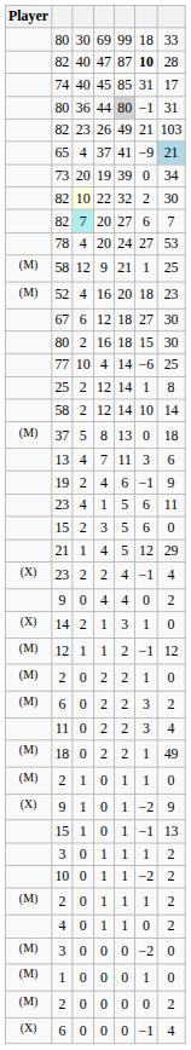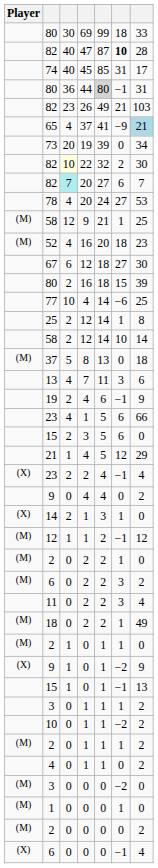 <table class="wikitable sortable" style="text-align:center;">
 <tr>
 <th>Player</th>
 <th></th>
 <th></th>
 <th></th>
 <th></th>
 <th data-sort-type="number"></th>
 <th></th>
 </tr>
 <tr>
 <td></td>
 <td>80</td>
 <td>30</td>
 <td>69</td>
 <td>99</td>
 <td>18</td>
 <td>33</td>
 </tr>
 <tr>
 <td></td>
 <td>82</td>
 <td>40</td>
 <td>47</td>
 <td>87</td>
 <td><strong>10</strong></td>
 <td>28</td>
 </tr>
 <tr>
 <td></td>
 <td>74</td>
 <td>40</td>
 <td>45</td>
 <td>85</td>
 <td>31</td>
 <td>17</td>
 </tr>
 <tr>
 <td></td>
 <td>80</td>
 <td>36</td>
 <td>44</td>
 <td style="background: lightgrey;">80</td>
 <td>−1</td>
 <td>31</td>
 </tr>
 <tr>
 <td></td>
 <td>82</td>
 <td>23</td>
 <td>26</td>
 <td>49</td>
 <td>21</td>
 <td>103</td>
 </tr>
 <tr>
 <td></td>
 <td>65</td>
 <td>4</td>
 <td>37</td>
 <td>41</td>
 <td>−9</td>
 <td style="background: lightblue;">21</td>
 </tr>
 <tr>
 <td></td>
 <td>73</td>
 <td>20</td>
 <td>19</td>
 <td>39</td>
 <td>0</td>
 <td>34</td>
 </tr>
 <tr>
 <td></td>
 <td>82</td>
 <td style="background: lightyellow;">10</td>
 <td>22</td>
 <td>32</td>
 <td>2</td>
 <td>30</td>
 </tr>
 <tr>
 <td></td>
 <td>82</td>
 <td style="background: paleturquoise;">7</td>
 <td>20</td>
 <td>27</td>
 <td>6</td>
 <td>7</td>
 </tr>
 <tr>
 <td></td>
 <td>78</td>
 <td>4</td>
 <td>20</td>
 <td>24</td>
 <td>27</td>
 <td>53</td>
 </tr>
 <tr>
 <td> <sup>(M)</sup></td>
 <td>58</td>
 <td>12</td>
 <td>9</td>
 <td>21</td>
 <td>1</td>
 <td>25</td>
 </tr>
 <tr>
 <td> <sup>(M)</sup></td>
 <td>52</td>
 <td>4</td>
 <td>16</td>
 <td>20</td>
 <td>18</td>
 <td>23</td>
 </tr>
 <tr>
 <td></td>
 <td>67</td>
 <td>6</td>
 <td>12</td>
 <td>18</td>
 <td>27</td>
 <td>30</td>
 </tr>
 <tr>
 <td></td>
 <td>80</td>
 <td>2</td>
 <td>16</td>
 <td>18</td>
 <td>15</td>
-<td>30</td>
+<td>39</td>
 </tr>
 <tr>
 <td></td>
 <td>77</td>
 <td>10</td>
 <td>4</td>
 <td>14</td>
 <td>−6</td>
 <td>25</td>
 </tr>
 <tr>
 <td></td>
 <td>25</td>
 <td>2</td>
 <td>12</td>
 <td>14</td>
 <td>1</td>
 <td>8</td>
 </tr>
 <tr>
 <td></td>
 <td>58</td>
 <td>2</td>
 <td>12</td>
 <td>14</td>
 <td>10</td>
 <td>14</td>
 </tr>
 <tr>
 <td> <sup>(M)</sup></td>
 <td>37</td>
 <td>5</td>
 <td>8</td>
 <td>13</td>
 <td>0</td>
 <td>18</td>
 </tr>
 <tr>
 <td></td>
 <td>13</td>
 <td>4</td>
 <td>7</td>
 <td>11</td>
 <td>3</td>
 <td>6</td>
 </tr>
 <tr>
 <td></td>
 <td>19</td>
 <td>2</td>
 <td>4</td>
 <td>6</td>
 <td>−1</td>
 <td>9</td>
 </tr>
 <tr>
 <td></td>
 <td>23</td>
 <td>4</td>
 <td>1</td>
 <td>5</td>
 <td>6</td>
-<td>11</td>
+<td>66</td>
 </tr>
 <tr>
 <td> </td>
 <td>15</td>
 <td>2</td>
 <td>3</td>
 <td>5</td>
 <td>6</td>
 <td>0</td>
 </tr>
 <tr>
 <td></td>
 <td>21</td>
 <td>1</td>
 <td>4</td>
 <td>5</td>
 <td>12</td>
 <td>29</td>
 </tr>
 <tr>
 <td> <sup>(X)</sup></td>
 <td>23</td>
 <td>2</td>
 <td>2</td>
 <td>4</td>
 <td>−1</td>
 <td>4</td>
 </tr>
 <tr>
 <td></td>
 <td>9</td>
 <td>0</td>
 <td>4</td>
 <td>4</td>
 <td>0</td>
 <td>2</td>
 </tr>
 <tr>
 <td> <sup>(X)</sup></td>
 <td>14</td>
 <td>2</td>
 <td>1</td>
 <td>3</td>
 <td>1</td>
 <td>0</td>
 </tr>
 <tr>
 <td> <sup>(M)</sup></td>
 <td>12</td>
 <td>1</td>
 <td>1</td>
 <td>2</td>
 <td>−1</td>
 <td>12</td>
 </tr>
 <tr>
 <td> <sup>(M)</sup></td>
 <td>2</td>
 <td>0</td>
 <td>2</td>
 <td>2</td>
 <td>1</td>
 <td>0</td>
 </tr>
 <tr>
 <td> <sup>(M)</sup></td>
 <td>6</td>
 <td>0</td>
 <td>2</td>
 <td>2</td>
 <td>3</td>
 <td>2</td>
 </tr>
 <tr>
 <td> </td>
 <td>11</td>
 <td>0</td>
 <td>2</td>
 <td>2</td>
 <td>3</td>
 <td>4</td>
 </tr>
 <tr>
 <td> <sup>(M)</sup></td>
 <td>18</td>
 <td>0</td>
 <td>2</td>
 <td>2</td>
 <td>1</td>
 <td>49</td>
 </tr>
 <tr>
 <td> <sup>(M)</sup></td>
 <td>2</td>
 <td>1</td>
 <td>0</td>
 <td>1</td>
 <td>1</td>
 <td>0</td>
 </tr>
 <tr>
 <td> <sup>(X)</sup></td>
 <td>9</td>
 <td>1</td>
 <td>0</td>
 <td>1</td>
 <td>−2</td>
 <td>9</td>
 </tr>
 <tr>
 <td></td>
 <td>15</td>
 <td>1</td>
 <td>0</td>
 <td>1</td>
 <td>−1</td>
 <td>13</td>
 </tr>
 <tr>
 <td></td>
 <td>3</td>
 <td>0</td>
 <td>1</td>
 <td>1</td>
 <td>1</td>
 <td>2</td>
 </tr>
 <tr>
 <td> </td>
 <td>10</td>
 <td>0</td>
 <td>1</td>
 <td>1</td>
 <td>−2</td>
 <td>2</td>
 </tr>
 <tr>
 <td> <sup>(M)</sup></td>
 <td>2</td>
 <td>0</td>
 <td>1</td>
 <td>1</td>
 <td>1</td>
 <td>2</td>
 </tr>
 <tr>
 <td> </td>
 <td>4</td>
 <td>0</td>
 <td>1</td>
 <td>1</td>
 <td>0</td>
 <td>2</td>
 </tr>
 <tr>
 <td> <sup>(M)</sup></td>
 <td>3</td>
 <td>0</td>
 <td>0</td>
 <td>0</td>
 <td>−2</td>
 <td>0</td>
 </tr>
 <tr>
 <td> <sup>(M)</sup></td>
 <td>1</td>
 <td>0</td>
 <td>0</td>
 <td>0</td>
 <td>1</td>
 <td>0</td>
 </tr>
 <tr>
 <td> <sup>(M)</sup></td>
 <td>2</td>
 <td>0</td>
 <td>0</td>
 <td>0</td>
 <td>0</td>
 <td>2</td>
 </tr>
 <tr>
 <td> <sup>(X)</sup></td>
 <td>6</td>
 <td>0</td>
 <td>0</td>
 <td>0</td>
 <td>−1</td>
 <td>4</td>
 </tr>
 </table>
